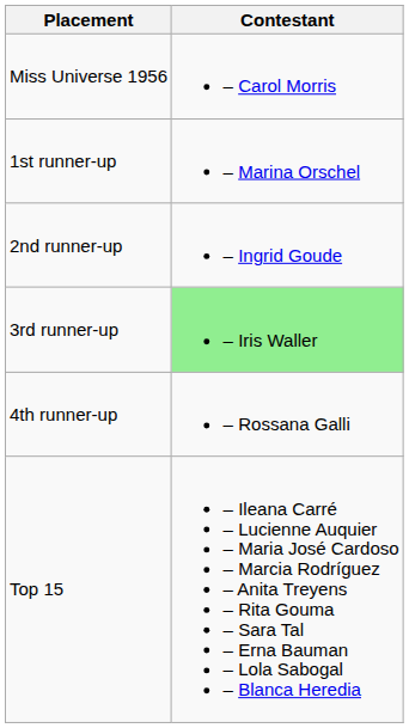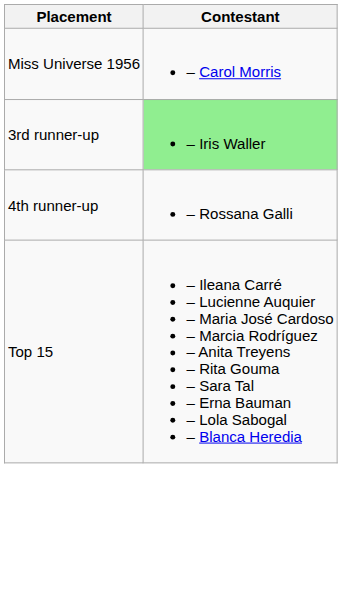 <table class="wikitable sortable" style="font-size:95%;">
 <tr>
 <th>Placement</th>
 <th>Contestant</th>
 </tr>
 <tr>
 <td>Miss Universe 1956</td>
 <td><br><ul><li> – <a href='#'>Carol Morris</a></li></ul></td>
-</tr>
-<tr>
-<td>1st runner-up</td>
-<td><br><ul><li> – <a href='#'>Marina Orschel</a></li></ul></td>
-</tr>
-<tr>
-<td>2nd runner-up</td>
-<td><br><ul><li> – <a href='#'>Ingrid Goude</a></li></ul></td>
 </tr>
 <tr>
 <td>3rd runner-up</td>
 <td style="background: lightgreen;"><br><ul><li> – Iris Waller</li></ul></td>
 </tr>
 <tr>
 <td>4th runner-up</td>
 <td><br><ul><li> – Rossana Galli</li></ul></td>
 </tr>
 <tr>
 <td>Top 15</td>
 <td><br><ul><li> – Ileana Carré</li><li> – Lucienne Auquier</li><li> – Maria José Cardoso</li><li> – Marcia Rodríguez</li><li> – Anita Treyens</li><li> – Rita Gouma</li><li> – Sara Tal</li><li> – Erna Bauman</li><li> – Lola Sabogal</li><li> – <a href='#'>Blanca Heredia</a></li></ul></td>
 </tr>
 </table>
